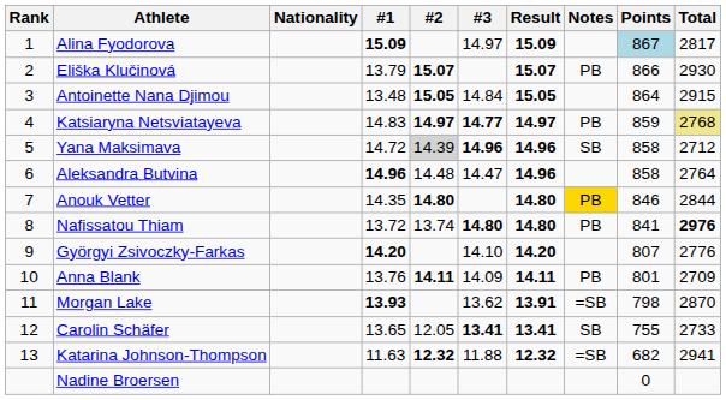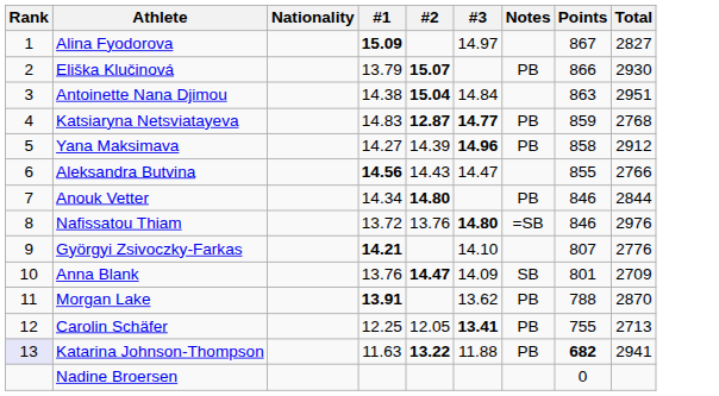 <table class="wikitable sortable" style="text-align:center">
 <tr>
 <th>Rank</th>
 <th>Athlete</th>
 <th>Nationality</th>
 <th>#1</th>
 <th>#2</th>
 <th>#3</th>
-<th>Result</th>
 <th>Notes</th>
 <th>Points</th>
 <th>Total</th>
 </tr>
 <tr>
 <td>1</td>
 <td align=left><a href='#'>Alina Fyodorova</a></td>
 <td align=left></td>
 <td><strong>15.09</strong></td>
 <td></td>
 <td>14.97</td>
-<td><strong>15.09</strong></td>
 <td></td>
-<td style="background: lightblue;">867</td>
-<td>2817</td>
+<td>867</td>
+<td>2827</td>
 </tr>
 <tr>
 <td>2</td>
 <td align=left><a href='#'>Eliška Klučinová</a></td>
 <td align=left></td>
 <td>13.79</td>
 <td><strong>15.07</strong></td>
 <td></td>
-<td><strong>15.07</strong></td>
 <td>PB</td>
 <td>866</td>
 <td>2930</td>
 </tr>
 <tr>
 <td>3</td>
 <td align=left><a href='#'>Antoinette Nana Djimou</a></td>
 <td align=left></td>
-<td>13.48</td>
-<td><strong>15.05</strong></td>
+<td>14.38</td>
+<td><strong>15.04</strong></td>
 <td>14.84</td>
-<td><strong>15.05</strong></td>
 <td></td>
-<td>864</td>
-<td>2915</td>
+<td>863</td>
+<td>2951</td>
 </tr>
 <tr>
 <td>4</td>
 <td align=left><a href='#'>Katsiaryna Netsviatayeva</a></td>
 <td align=left></td>
 <td>14.83</td>
-<td><strong>14.97</strong></td>
+<td><strong>12.87</strong></td>
 <td><strong>14.77</strong></td>
-<td><strong>14.97</strong></td>
 <td>PB</td>
 <td>859</td>
-<td style="background: khaki;">2768</td>
+<td>2768</td>
 </tr>
 <tr>
 <td>5</td>
 <td align=left><a href='#'>Yana Maksimava</a></td>
 <td align=left></td>
-<td>14.72</td>
-<td style="background: lightgrey;">14.39</td>
+<td>14.27</td>
+<td>14.39</td>
 <td><strong>14.96</strong></td>
-<td><strong>14.96</strong></td>
-<td>SB</td>
+<td>PB</td>
 <td>858</td>
-<td>2712</td>
+<td>2912</td>
 </tr>
 <tr>
 <td>6</td>
 <td align=left><a href='#'>Aleksandra Butvina</a></td>
 <td align=left></td>
-<td><strong>14.96</strong></td>
-<td>14.48</td>
+<td><strong>14.56</strong></td>
+<td>14.43</td>
 <td>14.47</td>
-<td><strong>14.96</strong></td>
 <td></td>
-<td>858</td>
-<td>2764</td>
+<td>855</td>
+<td>2766</td>
 </tr>
 <tr>
 <td>7</td>
 <td align=left><a href='#'>Anouk Vetter</a></td>
 <td align=left></td>
-<td>14.35</td>
+<td>14.34</td>
 <td><strong>14.80</strong></td>
 <td></td>
-<td><strong>14.80</strong></td>
-<td style="background: gold;">PB</td>
+<td>PB</td>
 <td>846</td>
 <td>2844</td>
 </tr>
 <tr>
 <td>8</td>
 <td align=left><a href='#'>Nafissatou Thiam</a></td>
 <td align=left></td>
 <td>13.72</td>
-<td>13.74</td>
+<td>13.76</td>
 <td><strong>14.80</strong></td>
-<td><strong>14.80</strong></td>
-<td>PB</td>
-<td>841</td>
-<td><strong>2976</strong></td>
+<td>=SB</td>
+<td>846</td>
+<td>2976</td>
 </tr>
 <tr>
 <td>9</td>
 <td align=left><a href='#'>Györgyi Zsivoczky-Farkas</a></td>
 <td align=left></td>
-<td><strong>14.20</strong></td>
+<td><strong>14.21</strong></td>
 <td></td>
 <td>14.10</td>
-<td><strong>14.20</strong></td>
 <td></td>
 <td>807</td>
 <td>2776</td>
 </tr>
 <tr>
 <td>10</td>
 <td align=left><a href='#'>Anna Blank</a></td>
 <td align=left></td>
 <td>13.76</td>
-<td><strong>14.11</strong></td>
+<td><strong>14.47</strong></td>
 <td>14.09</td>
-<td><strong>14.11</strong></td>
-<td>PB</td>
+<td>SB</td>
 <td>801</td>
 <td>2709</td>
 </tr>
 <tr>
 <td>11</td>
 <td align=left><a href='#'>Morgan Lake</a></td>
 <td align=left></td>
-<td><strong>13.93</strong></td>
+<td><strong>13.91</strong></td>
 <td></td>
 <td>13.62</td>
-<td><strong>13.91</strong></td>
-<td>=SB</td>
-<td>798</td>
+<td>PB</td>
+<td>788</td>
 <td>2870</td>
 </tr>
 <tr>
 <td>12</td>
 <td align=left><a href='#'>Carolin Schäfer</a></td>
 <td align=left></td>
-<td>13.65</td>
+<td>12.25</td>
 <td>12.05</td>
 <td><strong>13.41</strong></td>
-<td><strong>13.41</strong></td>
-<td>SB</td>
+<td>PB</td>
 <td>755</td>
-<td>2733</td>
+<td>2713</td>
 </tr>
 <tr>
-<td>13</td>
+<td style="background: lavender;">13</td>
 <td align=left><a href='#'>Katarina Johnson-Thompson</a></td>
 <td align=left></td>
 <td>11.63</td>
-<td><strong>12.32</strong></td>
+<td><strong>13.22</strong></td>
 <td>11.88</td>
-<td><strong>12.32</strong></td>
-<td>=SB</td>
-<td>682</td>
+<td>PB</td>
+<td><strong>682</strong></td>
 <td>2941</td>
 </tr>
 <tr>
 <td></td>
 <td align=left><a href='#'>Nadine Broersen</a></td>
 <td align=left></td>
 <td></td>
 <td></td>
 <td></td>
 <td></td>
-<td></td>
 <td>0</td>
 <td></td>
 </tr>
 </table>
